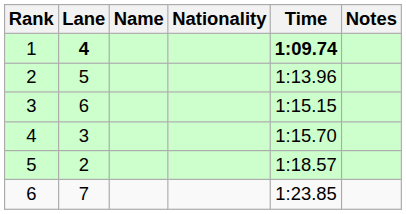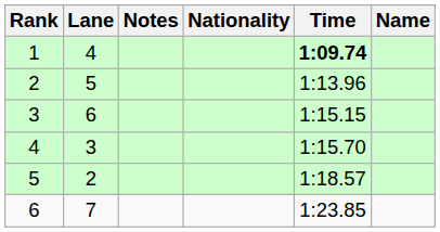 <table class="wikitable sortable" style="text-align:center">
 <tr>
 <th>Rank</th>
 <th>Lane</th>
-<th>Name</th>
+<th>Notes</th>
 <th>Nationality</th>
 <th>Time</th>
-<th>Notes</th>
+<th>Name</th>
 </tr>
 <tr bgcolor=ccffcc>
 <td>1</td>
-<td><strong>4</strong></td>
-<td align=left></td>
+<td>4</td>
+<td><strong></strong></td>
 <td align=left></td>
 <td><strong>1:09.74</strong></td>
-<td><strong></strong></td>
+<td align=left></td>
 </tr>
 <tr bgcolor=ccffcc>
 <td>2</td>
 <td>5</td>
-<td align=left></td>
+<td><strong></strong></td>
 <td align=left></td>
 <td>1:13.96</td>
-<td><strong></strong></td>
+<td align=left></td>
 </tr>
 <tr bgcolor=ccffcc>
 <td>3</td>
 <td>6</td>
-<td align=left></td>
+<td><strong></strong></td>
 <td align=left></td>
 <td>1:15.15</td>
-<td><strong></strong></td>
+<td align=left></td>
 </tr>
 <tr bgcolor=ccffcc>
 <td>4</td>
 <td>3</td>
-<td align=left></td>
+<td><strong></strong></td>
 <td align=left></td>
 <td>1:15.70</td>
-<td><strong></strong></td>
+<td align=left></td>
 </tr>
 <tr bgcolor=ccffcc>
 <td>5</td>
 <td>2</td>
-<td align=left></td>
+<td><strong></strong></td>
 <td align=left></td>
 <td>1:18.57</td>
-<td><strong></strong></td>
+<td align=left></td>
 </tr>
 <tr>
 <td>6</td>
 <td>7</td>
-<td align=left></td>
+<td></td>
 <td align=left></td>
 <td>1:23.85</td>
-<td></td>
+<td align=left></td>
 </tr>
 </table>
